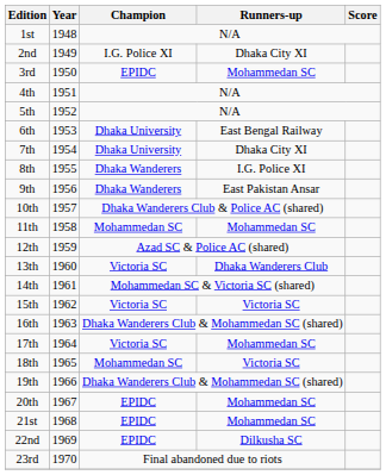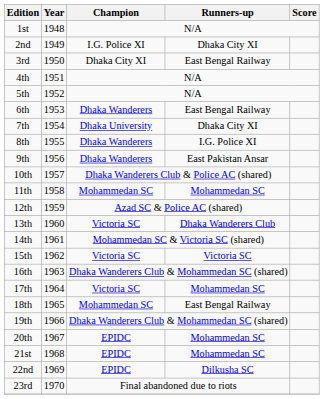 <table class="sortable wikitable">
 <tr>
 <th>Edition</th>
 <th>Year</th>
 <th>Champion</th>
 <th>Runners-up</th>
 <th>Score</th>
 </tr>
 <tr>
 <td align=center>1st</td>
 <td align=center>1948</td>
 <td colspan="3" style="text-align:center;">N/A</td>
 </tr>
 <tr>
 <td align=center>2nd</td>
 <td align=center>1949</td>
 <td align=center>I.G. Police XI</td>
 <td align=center>Dhaka City XI</td>
 <td></td>
 </tr>
 <tr>
 <td align=center>3rd</td>
 <td align=center>1950</td>
-<td align=center><a href='#'>EPIDC</a></td>
-<td align=center><a href='#'>Mohammedan SC</a></td>
+<td align=center>Dhaka City XI</td>
+<td align=center>East Bengal Railway</td>
 <td></td>
 </tr>
 <tr>
 <td align=center>4th</td>
 <td align=center>1951</td>
 <td colspan="3" style="text-align:center;">N/A</td>
 </tr>
 <tr>
 <td align=center>5th</td>
 <td align=center>1952</td>
 <td colspan="3" style="text-align:center;">N/A</td>
 </tr>
 <tr>
 <td align=center>6th</td>
 <td align=center>1953</td>
-<td align=center><a href='#'>Dhaka University</a></td>
+<td align=center><a href='#'>Dhaka Wanderers</a></td>
 <td align=center>East Bengal Railway</td>
 <td></td>
 </tr>
 <tr>
 <td align=center>7th</td>
 <td align=center>1954</td>
 <td align=center><a href='#'>Dhaka University</a></td>
 <td align=center>Dhaka City XI</td>
 <td></td>
 </tr>
 <tr>
 <td align=center>8th</td>
 <td align=center>1955</td>
 <td align=center><a href='#'>Dhaka Wanderers</a></td>
 <td align=center>I.G. Police XI</td>
 <td></td>
 </tr>
 <tr>
 <td align=center>9th</td>
 <td align=center>1956</td>
 <td align=center><a href='#'>Dhaka Wanderers</a></td>
 <td align=center>East Pakistan Ansar</td>
 <td></td>
 </tr>
 <tr>
 <td align=center>10th</td>
 <td align=center>1957</td>
 <td colspan="2" style="text-align:center;"><a href='#'>Dhaka Wanderers Club</a> & <a href='#'>Police AC</a> (shared)</td>
 <td></td>
 </tr>
 <tr>
 <td align=center>11th</td>
 <td align=center>1958</td>
 <td align=center><a href='#'>Mohammedan SC</a></td>
 <td align=center><a href='#'>Mohammedan SC</a></td>
 <td></td>
 </tr>
 <tr>
 <td align=center>12th</td>
 <td align=center>1959</td>
 <td colspan="2" style="text-align:center;"><a href='#'>Azad SC</a> & <a href='#'>Police AC</a> (shared)</td>
 <td></td>
 </tr>
 <tr>
 <td align=center>13th</td>
 <td align=center>1960</td>
 <td align=center><a href='#'>Victoria SC</a></td>
 <td align=center><a href='#'>Dhaka Wanderers Club</a></td>
 <td></td>
 </tr>
 <tr>
 <td align=center>14th</td>
 <td align=center>1961</td>
 <td colspan="2" style="text-align:center;"><a href='#'>Mohammedan SC</a> & <a href='#'>Victoria SC</a> (shared)</td>
 <td></td>
 </tr>
 <tr>
 <td align=center>15th</td>
 <td align=center>1962</td>
 <td align=center><a href='#'>Victoria SC</a></td>
 <td align=center><a href='#'>Victoria SC</a></td>
 <td></td>
 </tr>
 <tr>
 <td align=center>16th</td>
 <td align=center>1963</td>
 <td colspan="2" style="text-align:center;"><a href='#'>Dhaka Wanderers Club</a> & <a href='#'>Mohammedan SC</a> (shared)</td>
 <td></td>
 </tr>
 <tr>
 <td align=center>17th</td>
 <td align=center>1964</td>
 <td align=center><a href='#'>Victoria SC</a></td>
 <td align=center><a href='#'>Mohammedan SC</a></td>
 <td></td>
 </tr>
 <tr>
 <td align=center>18th</td>
 <td align=center>1965</td>
 <td align=center><a href='#'>Mohammedan SC</a></td>
-<td align=center><a href='#'>Victoria SC</a></td>
+<td align=center>East Bengal Railway</td>
 <td></td>
 </tr>
 <tr>
 <td align=center>19th</td>
 <td align=center>1966</td>
 <td colspan="2" style="text-align:center;"><a href='#'>Dhaka Wanderers Club</a> & <a href='#'>Mohammedan SC</a> (shared)</td>
 <td></td>
 </tr>
 <tr>
 <td align=center>20th</td>
 <td align=center>1967</td>
 <td align=center><a href='#'>EPIDC</a></td>
 <td align=center><a href='#'>Mohammedan SC</a></td>
 <td></td>
 </tr>
 <tr>
 <td align=center>21st</td>
 <td align=center>1968</td>
 <td align=center><a href='#'>EPIDC</a></td>
 <td align=center><a href='#'>Mohammedan SC</a></td>
 <td></td>
 </tr>
 <tr>
 <td align=center>22nd</td>
 <td align=center>1969</td>
 <td align=center><a href='#'>EPIDC</a></td>
 <td align=center><a href='#'>Dilkusha SC</a></td>
 <td></td>
 </tr>
 <tr>
 <td align=center>23rd</td>
 <td align=center>1970</td>
 <td colspan="2" style="text-align:center;">Final abandoned due to riots</td>
 <td align=center></td>
 </tr>
 <tr>
 </tr>
 </table>
